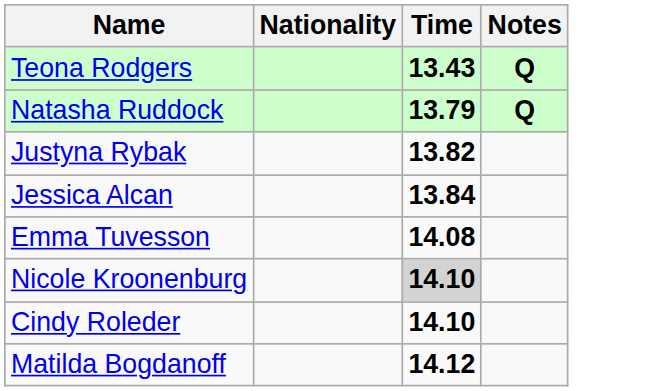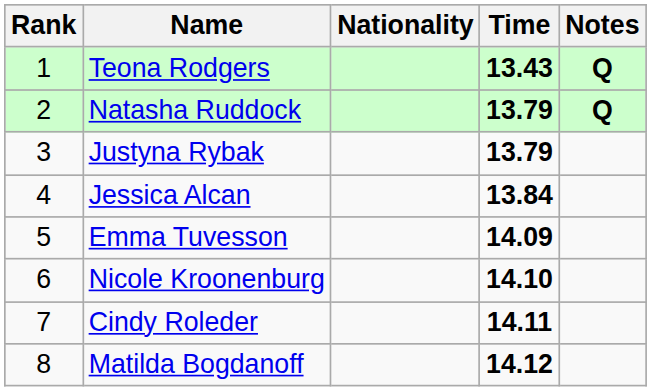 <table class="wikitable sortable" style="text-align:center">
 <tr>
+<th>Rank</th>
 <th>Name</th>
 <th>Nationality</th>
 <th>Time</th>
 <th>Notes</th>
 </tr>
 <tr bgcolor=ccffcc>
+<td>1</td>
 <td align=left><a href='#'>Teona Rodgers</a></td>
 <td align=left></td>
 <td><strong>13.43</strong></td>
 <td><strong>Q</strong></td>
 </tr>
 <tr bgcolor=ccffcc>
+<td>2</td>
 <td align=left><a href='#'>Natasha Ruddock</a></td>
 <td align=left></td>
 <td><strong>13.79</strong></td>
 <td><strong>Q</strong></td>
 </tr>
 <tr>
+<td>3</td>
 <td align=left><a href='#'>Justyna Rybak</a></td>
 <td align=left></td>
-<td><strong>13.82</strong></td>
+<td><strong>13.79</strong></td>
 <td></td>
 </tr>
 <tr>
+<td>4</td>
 <td align=left><a href='#'>Jessica Alcan</a></td>
 <td align=left></td>
 <td><strong>13.84</strong></td>
 <td></td>
 </tr>
 <tr>
+<td>5</td>
 <td align=left><a href='#'>Emma Tuvesson</a></td>
 <td align=left></td>
-<td><strong>14.08</strong></td>
+<td><strong>14.09</strong></td>
 <td></td>
 </tr>
 <tr>
+<td>6</td>
 <td align=left><a href='#'>Nicole Kroonenburg</a></td>
-<td align=left></td>
-<td style="background: lightgrey;"><strong>14.10</strong></td>
-<td></td>
-</tr>
-<tr>
-<td align=left><a href='#'>Cindy Roleder</a></td>
 <td align=left></td>
 <td><strong>14.10</strong></td>
 <td></td>
 </tr>
 <tr>
+<td>7</td>
+<td align=left><a href='#'>Cindy Roleder</a></td>
+<td align=left></td>
+<td><strong>14.11</strong></td>
+<td></td>
+</tr>
+<tr>
+<td>8</td>
 <td align=left><a href='#'>Matilda Bogdanoff</a></td>
 <td align=left></td>
 <td><strong>14.12</strong></td>
 <td></td>
 </tr>
 </table>
